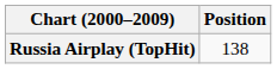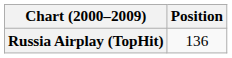 <table class="wikitable plainrowheaders" style="text-align:center">
 <tr>
 <th scope="col">Chart (2000–2009)</th>
 <th scope="col">Position</th>
 </tr>
 <tr>
 <th scope="row">Russia Airplay (TopHit)</th>
-<td>138</td>
+<td>136</td>
 </tr>
 </table>
